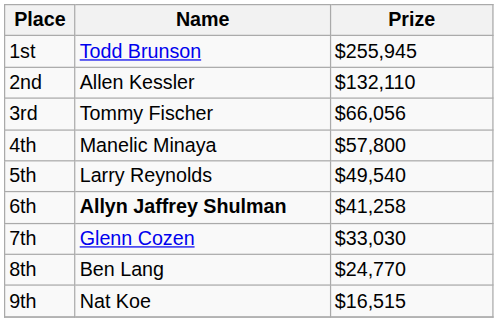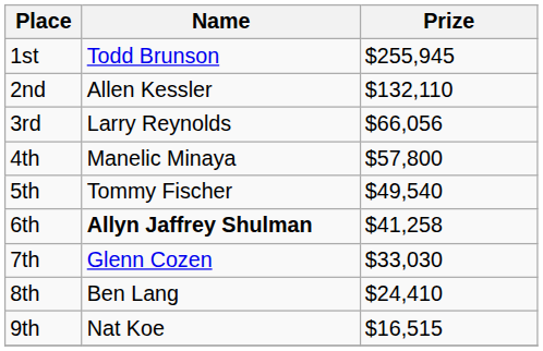 <table class="wikitable">
 <tr>
 <th width="50">Place</th>
 <th width="200">Name</th>
 <th width="125">Prize</th>
 </tr>
 <tr>
 <td>1st</td>
 <td><a href='#'>Todd Brunson</a></td>
 <td>$255,945</td>
 </tr>
 <tr>
 <td>2nd</td>
 <td>Allen Kessler</td>
 <td>$132,110</td>
 </tr>
 <tr>
 <td>3rd</td>
-<td>Tommy Fischer</td>
+<td>Larry Reynolds</td>
 <td>$66,056</td>
 </tr>
 <tr>
 <td>4th</td>
 <td>Manelic Minaya</td>
 <td>$57,800</td>
 </tr>
 <tr>
 <td>5th</td>
-<td>Larry Reynolds</td>
+<td>Tommy Fischer</td>
 <td>$49,540</td>
 </tr>
 <tr>
 <td>6th</td>
 <td><strong>Allyn Jaffrey Shulman</strong></td>
 <td>$41,258</td>
 </tr>
 <tr>
 <td>7th</td>
 <td><a href='#'>Glenn Cozen</a></td>
 <td>$33,030</td>
 </tr>
 <tr>
 <td>8th</td>
 <td>Ben Lang</td>
-<td>$24,770</td>
+<td>$24,410</td>
 </tr>
 <tr>
 <td>9th</td>
 <td>Nat Koe</td>
 <td>$16,515</td>
 </tr>
 <tr>
 </tr>
 </table>
